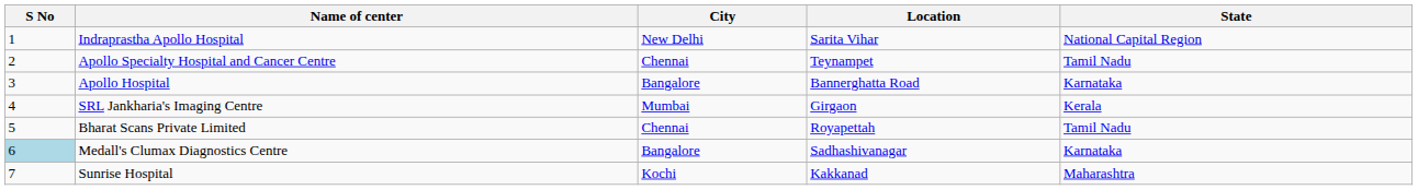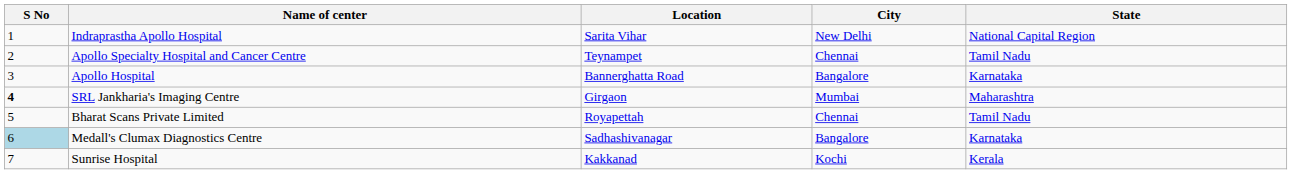 <table class="wikitable" style="width:100%;" style="text-align:center;">
 <tr>
 <th width=5%>S No</th>
 <th style="width:40%;">Name of center</th>
+<th style="width:18%;">Location</th>
 <th style="width:12%;">City</th>
-<th style="width:18%;">Location</th>
 <th style="width:25%;">State</th>
 </tr>
 <tr>
 <td>1</td>
 <td><a href='#'>Indraprastha Apollo Hospital</a></td>
+<td><a href='#'>Sarita Vihar</a></td>
 <td><a href='#'>New Delhi</a></td>
-<td><a href='#'>Sarita Vihar</a></td>
 <td><a href='#'>National Capital Region</a></td>
 </tr>
 <tr>
 <td>2</td>
 <td><a href='#'>Apollo Specialty Hospital and Cancer Centre</a></td>
+<td><a href='#'>Teynampet</a></td>
 <td><a href='#'>Chennai</a></td>
-<td><a href='#'>Teynampet</a></td>
 <td><a href='#'>Tamil Nadu</a></td>
 </tr>
 <tr>
 <td>3</td>
 <td><a href='#'>Apollo Hospital</a></td>
+<td><a href='#'>Bannerghatta Road</a></td>
 <td><a href='#'>Bangalore</a></td>
-<td><a href='#'>Bannerghatta Road</a></td>
 <td><a href='#'>Karnataka</a></td>
 </tr>
 <tr>
-<td>4</td>
+<td><strong>4</strong></td>
 <td><a href='#'>SRL</a> Jankharia's Imaging Centre</td>
+<td><a href='#'>Girgaon</a></td>
 <td><a href='#'>Mumbai</a></td>
-<td><a href='#'>Girgaon</a></td>
-<td><a href='#'>Kerala</a></td>
+<td><a href='#'>Maharashtra</a></td>
 </tr>
 <tr>
 <td>5</td>
 <td>Bharat Scans Private Limited</td>
+<td><a href='#'>Royapettah</a></td>
 <td><a href='#'>Chennai</a></td>
-<td><a href='#'>Royapettah</a></td>
 <td><a href='#'>Tamil Nadu</a></td>
 </tr>
 <tr>
 <td style="background: lightblue;">6</td>
 <td>Medall's Clumax Diagnostics Centre</td>
+<td><a href='#'>Sadhashivanagar</a></td>
 <td><a href='#'>Bangalore</a></td>
-<td><a href='#'>Sadhashivanagar</a></td>
 <td><a href='#'>Karnataka</a></td>
 </tr>
 <tr>
 <td>7</td>
 <td>Sunrise Hospital</td>
+<td><a href='#'>Kakkanad</a></td>
 <td><a href='#'>Kochi</a></td>
-<td><a href='#'>Kakkanad</a></td>
-<td><a href='#'>Maharashtra</a></td>
+<td><a href='#'>Kerala</a></td>
 </tr>
 </table>
